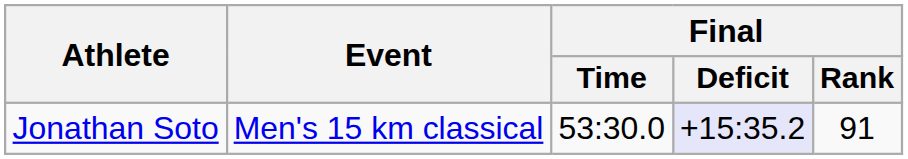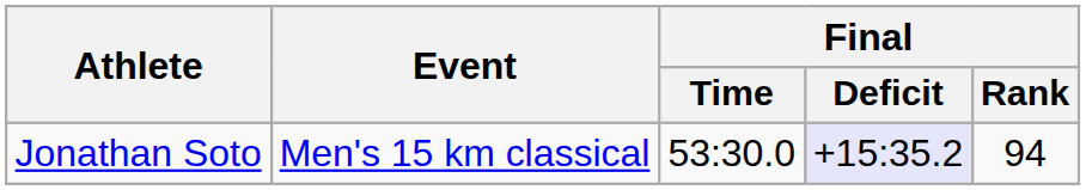 <table class="wikitable" style="font-size:90%">
 <tr>
 <th rowspan=2>Athlete</th>
 <th rowspan=2>Event</th>
 <th colspan=3>Final</th>
 </tr>
 <tr style="font-size: 95%">
 <th>Time</th>
 <th>Deficit</th>
 <th>Rank</th>
 </tr>
 <tr align=center>
 <td align=left><a href='#'>Jonathan Soto</a></td>
 <td align=left><a href='#'>Men's 15 km classical</a></td>
 <td>53:30.0</td>
 <td style="background: lavender;">+15:35.2</td>
-<td>91</td>
+<td>94</td>
 </tr>
 </table>
